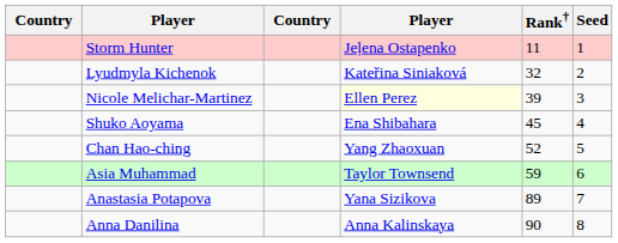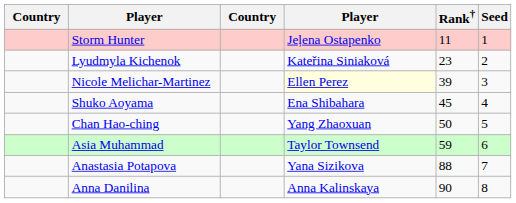 <table class="sortable wikitable">
 <tr>
 <th width="70">Country</th>
 <th width="175">Player</th>
 <th width="70">Country</th>
 <th width="175">Player</th>
 <th>Rank<sup>†</sup></th>
 <th>Seed</th>
 </tr>
 <tr style="background:#fcc;">
 <td></td>
 <td><a href='#'>Storm Hunter</a></td>
 <td></td>
 <td><a href='#'>Jeļena Ostapenko</a></td>
 <td>11</td>
 <td>1</td>
 </tr>
 <tr>
 <td></td>
 <td><a href='#'>Lyudmyla Kichenok</a></td>
 <td></td>
 <td><a href='#'>Kateřina Siniaková</a></td>
-<td>32</td>
+<td>23</td>
 <td>2</td>
 </tr>
 <tr>
 <td></td>
 <td><a href='#'>Nicole Melichar-Martinez</a></td>
 <td></td>
 <td style="background: lightyellow;"><a href='#'>Ellen Perez</a></td>
 <td>39</td>
 <td>3</td>
 </tr>
 <tr>
 <td></td>
 <td><a href='#'>Shuko Aoyama</a></td>
 <td></td>
 <td><a href='#'>Ena Shibahara</a></td>
 <td>45</td>
 <td>4</td>
 </tr>
 <tr>
 <td></td>
 <td><a href='#'>Chan Hao-ching</a></td>
 <td></td>
 <td><a href='#'>Yang Zhaoxuan</a></td>
-<td>52</td>
+<td>50</td>
 <td>5</td>
 </tr>
 <tr style="background:#cfc;">
 <td></td>
 <td><a href='#'>Asia Muhammad</a></td>
 <td></td>
 <td><a href='#'>Taylor Townsend</a></td>
 <td>59</td>
 <td>6</td>
 </tr>
 <tr>
 <td></td>
 <td><a href='#'>Anastasia Potapova</a></td>
 <td></td>
 <td><a href='#'>Yana Sizikova</a></td>
-<td>89</td>
+<td>88</td>
 <td>7</td>
 </tr>
 <tr>
 <td></td>
 <td><a href='#'>Anna Danilina</a></td>
 <td></td>
 <td><a href='#'>Anna Kalinskaya</a></td>
 <td>90</td>
 <td>8</td>
 </tr>
 </table>
